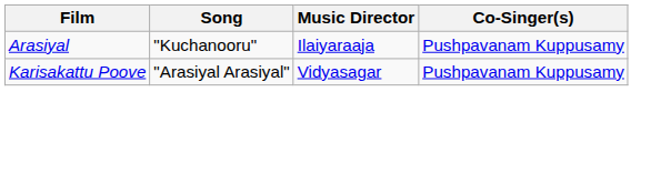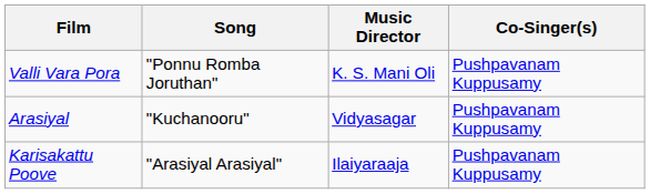 <table class="wikitable">
 <tr>
 <th>Film</th>
 <th>Song</th>
 <th>Music Director</th>
 <th>Co-Singer(s)</th>
 </tr>
 <tr>
+<td><em><a href='#'>Valli Vara Pora</a></em></td>
+<td>"Ponnu Romba Joruthan"</td>
+<td><a href='#'>K. S. Mani Oli</a></td>
+<td><a href='#'>Pushpavanam Kuppusamy</a></td>
+</tr>
+<tr>
 <td><em><a href='#'>Arasiyal</a></em></td>
 <td>"Kuchanooru"</td>
-<td><a href='#'>Ilaiyaraaja</a></td>
+<td><a href='#'>Vidyasagar</a></td>
 <td><a href='#'>Pushpavanam Kuppusamy</a></td>
 </tr>
 <tr>
 <td><em><a href='#'>Karisakattu Poove</a></em></td>
 <td>"Arasiyal Arasiyal"</td>
-<td><a href='#'>Vidyasagar</a></td>
+<td><a href='#'>Ilaiyaraaja</a></td>
 <td><a href='#'>Pushpavanam Kuppusamy</a></td>
 </tr>
 </table>
